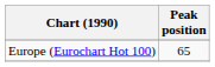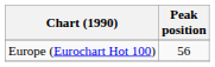 <table class="wikitable sortable">
 <tr>
 <th>Chart (1990)</th>
 <th>Peak<br>position</th>
 </tr>
 <tr>
 </tr>
 <tr>
 <td>Europe (<a href='#'>Eurochart Hot 100</a>)</td>
-<td style="text-align:center;">65</td>
+<td style="text-align:center;">56</td>
 </tr>
 <tr>
 </tr>
 <tr>
 </tr>
 <tr>
 </tr>
 </table>
